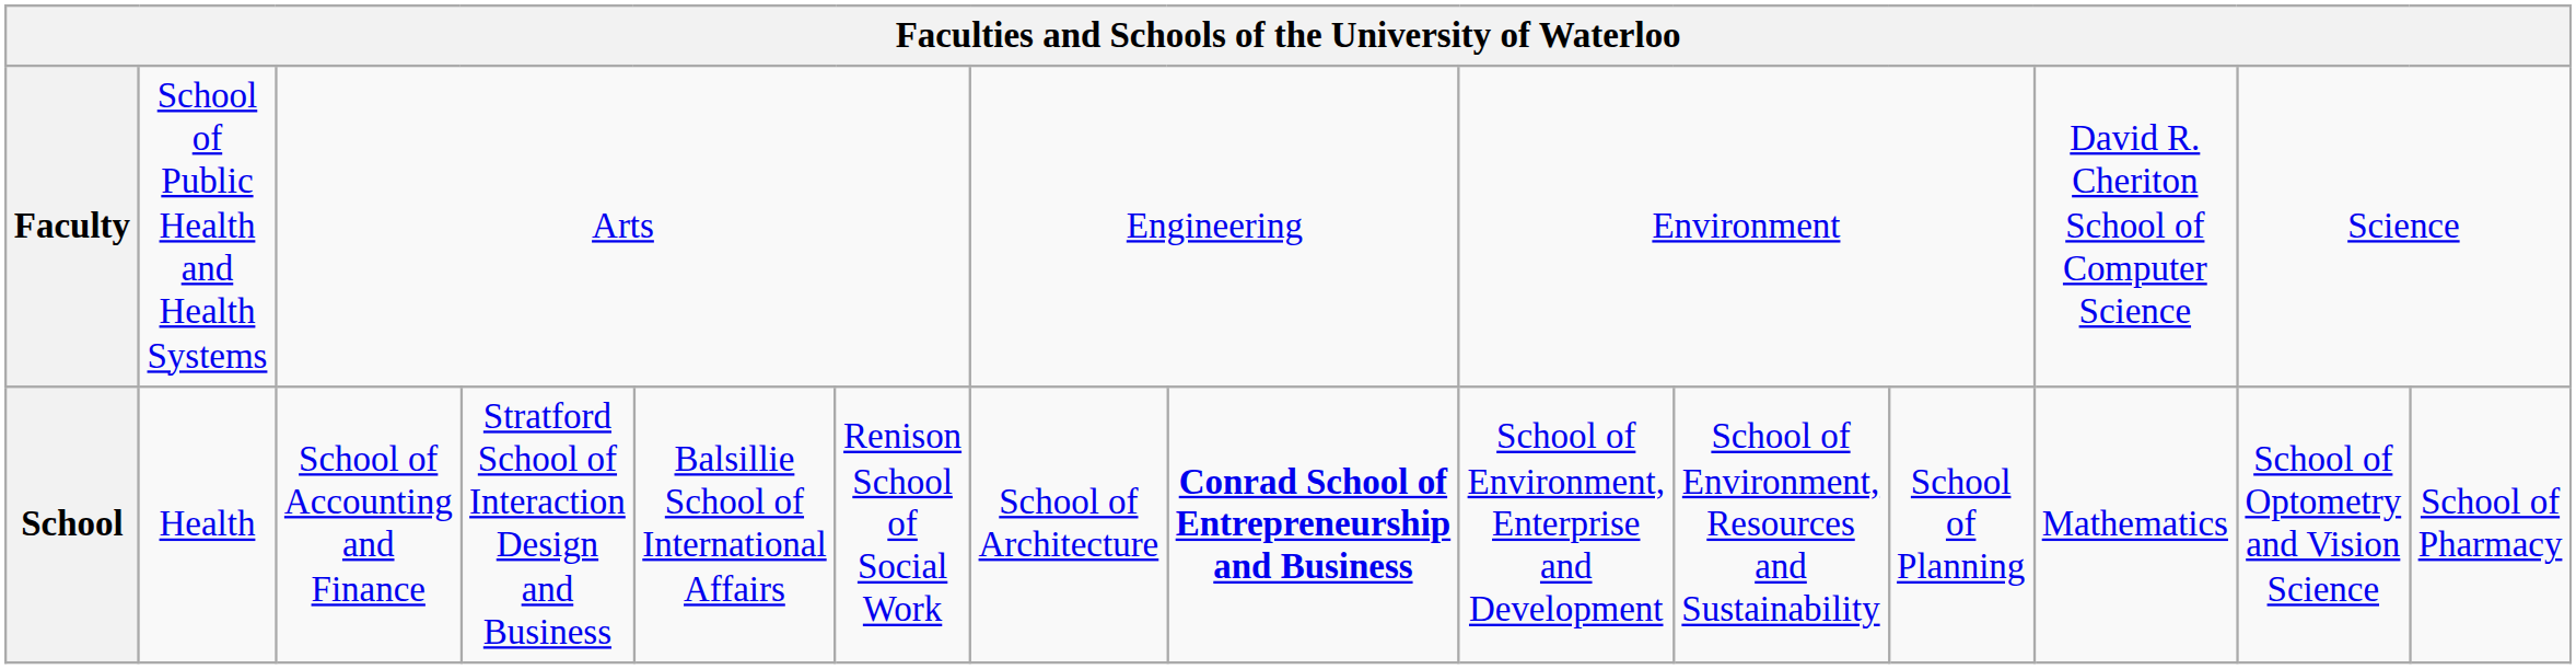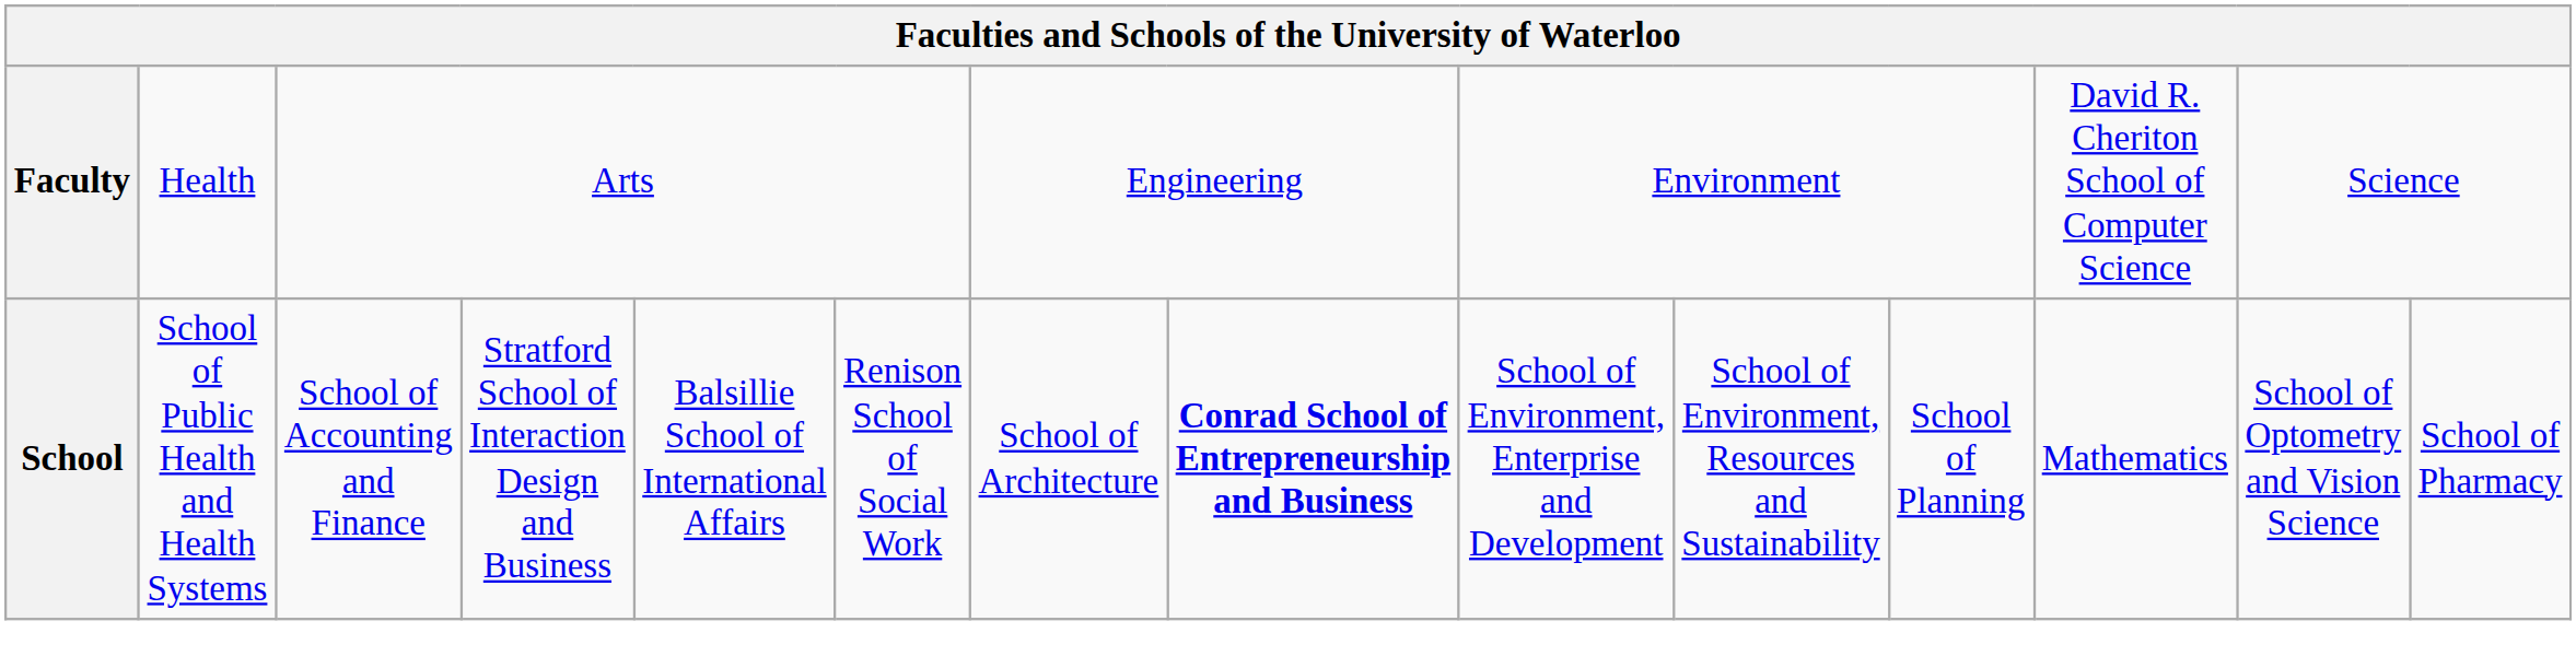 <table class="wikitable" style="font-size:90%; width:100%; border:0; text-align:center; line-height:120%;">
 <tr>
 <th colspan="14">Faculties and Schools of the University of Waterloo</th>
 </tr>
 <tr>
 <th>Faculty</th>
-<td><a href='#'>School of Public Health and Health Systems</a></td>
+<td colspan="1"><a href='#'>Health</a></td>
 <td colspan="4"><a href='#'>Arts</a><br></td>
 <td colspan="2"><a href='#'>Engineering</a></td>
 <td colspan="3"><a href='#'>Environment</a></td>
 <td><a href='#'>David R. Cheriton School of Computer Science</a></td>
 <td colspan="2"><a href='#'>Science</a></td>
 </tr>
 <tr>
 <th>School</th>
-<td colspan="1"><a href='#'>Health</a></td>
+<td><a href='#'>School of Public Health and Health Systems</a></td>
 <td><a href='#'>School of Accounting and Finance</a></td>
 <td><a href='#'>Stratford School of Interaction Design and Business</a></td>
 <td><a href='#'>Balsillie School of International Affairs</a></td>
 <td><a href='#'>Renison School of Social Work</a></td>
 <td><a href='#'>School of Architecture</a></td>
 <td><strong><a href='#'>Conrad School of Entrepreneurship and Business</a></strong></td>
 <td><a href='#'>School of Environment, Enterprise and Development</a></td>
 <td><a href='#'>School of Environment, Resources and Sustainability</a></td>
 <td><a href='#'>School of Planning</a></td>
 <td colspan="1"><a href='#'>Mathematics</a></td>
 <td><a href='#'>School of Optometry and Vision Science</a></td>
 <td><a href='#'>School of Pharmacy</a></td>
 </tr>
 </table>
